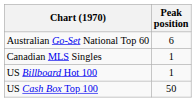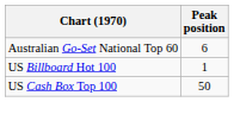 <table class="wikitable sortable">
 <tr>
 <th>Chart (1970)</th>
 <th>Peak<br>position</th>
 </tr>
 <tr>
 <td>Australian <em><a href='#'>Go-Set</a></em> National Top 60</td>
 <td align="center">6</td>
 </tr>
 <tr>
-<td>Canadian <a href='#'>MLS</a> Singles</td>
-<td align="center">1</td>
-</tr>
-<tr>
 <td>US <a href='#'><em>Billboard</em> Hot 100</a></td>
 <td align="center">1</td>
 </tr>
 <tr>
 <td>US <a href='#'><em>Cash Box</em> Top 100</a></td>
 <td align="center">50</td>
 </tr>
 </table>
